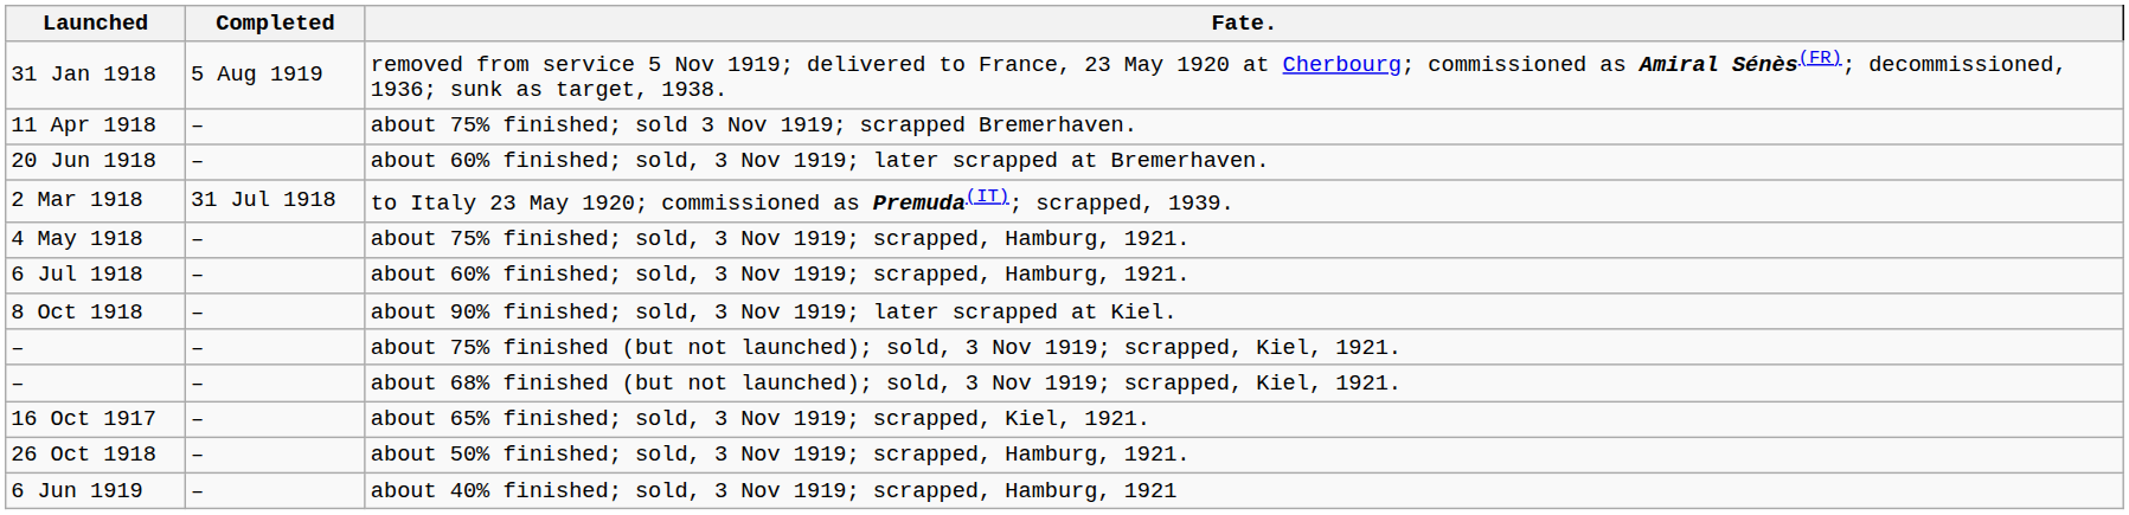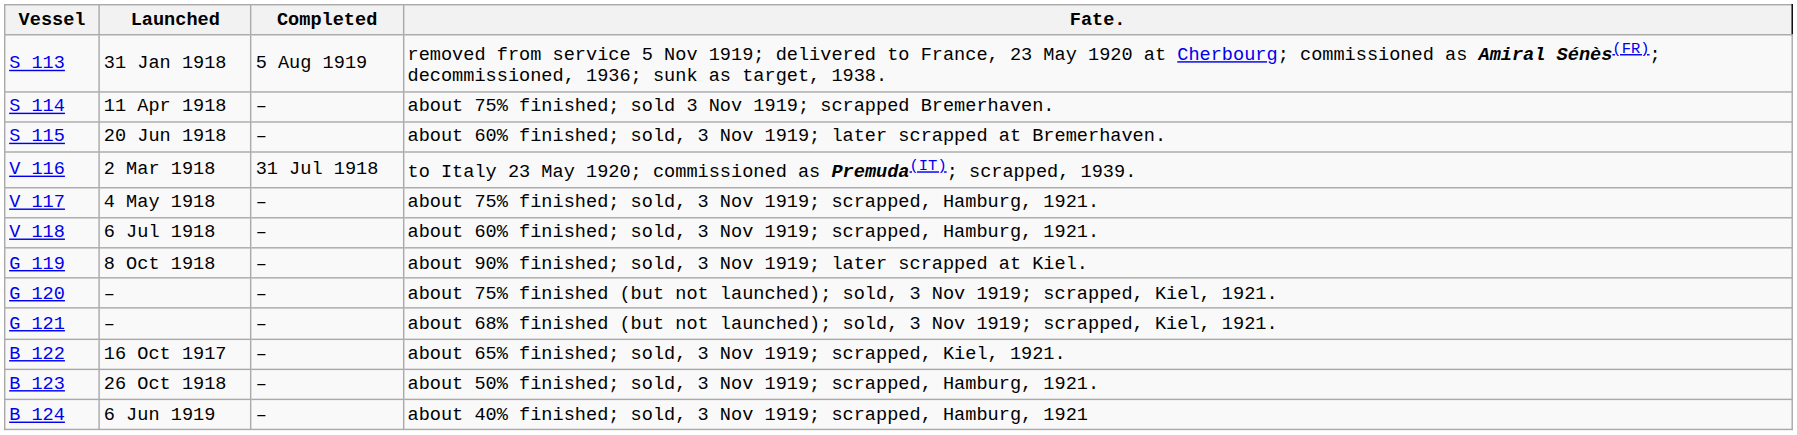 <table class="wikitable">
 <tr>
+<th width="60px">Vessel</th>
 <th width="100px">Launched</th>
 <th width="100px">Completed</th>
 <th style="border-right:1px solid black;">Fate.</th>
 </tr>
 <tr>
+<td><a href='#'>S 113</a></td>
 <td>31 Jan 1918</td>
 <td>5 Aug 1919</td>
 <td>removed from service 5 Nov 1919; delivered to France, 23 May 1920 at <a href='#'>Cherbourg</a>; commissioned as  <strong><em>Amiral Sénès</em></strong><sup><a href='#'>(FR)</a></sup>; decommissioned, 1936; sunk as target, 1938.</td>
 </tr>
 <tr>
+<td><a href='#'>S 114</a></td>
 <td>11 Apr 1918</td>
 <td>–</td>
 <td>about 75% finished; sold 3 Nov 1919; scrapped Bremerhaven.</td>
 </tr>
 <tr>
+<td><a href='#'>S 115</a></td>
 <td>20 Jun 1918</td>
 <td>–</td>
 <td>about 60% finished; sold, 3 Nov 1919; later scrapped at Bremerhaven.</td>
 </tr>
 <tr>
+<td><a href='#'>V 116</a></td>
 <td>2 Mar 1918</td>
 <td>31 Jul 1918</td>
 <td>to Italy 23 May 1920; commissioned as <strong><em>Premuda</em></strong><sup><a href='#'>(IT)</a></sup>; scrapped, 1939.</td>
 </tr>
 <tr>
+<td><a href='#'>V 117</a></td>
 <td>4 May 1918</td>
 <td>–</td>
 <td>about 75% finished; sold, 3 Nov 1919; scrapped, Hamburg, 1921.</td>
 </tr>
 <tr>
+<td><a href='#'>V 118</a></td>
 <td>6 Jul 1918</td>
 <td>–</td>
 <td>about 60% finished; sold, 3 Nov 1919; scrapped, Hamburg, 1921.</td>
 </tr>
 <tr>
+<td><a href='#'>G 119</a></td>
 <td>8 Oct 1918</td>
 <td>–</td>
 <td>about 90% finished; sold, 3 Nov 1919; later scrapped at Kiel.</td>
 </tr>
 <tr>
+<td><a href='#'>G 120</a></td>
 <td>–</td>
 <td>–</td>
 <td>about 75% finished (but not launched); sold, 3 Nov 1919; scrapped, Kiel, 1921.</td>
 </tr>
 <tr>
+<td><a href='#'>G 121</a></td>
 <td>–</td>
 <td>–</td>
 <td>about 68% finished (but not launched); sold, 3 Nov 1919; scrapped, Kiel, 1921.</td>
 </tr>
 <tr>
+<td><a href='#'>B 122</a></td>
 <td>16 Oct 1917</td>
 <td>–</td>
 <td>about 65% finished; sold, 3 Nov 1919; scrapped, Kiel, 1921.</td>
 </tr>
 <tr>
+<td><a href='#'>B 123</a></td>
 <td>26 Oct 1918</td>
 <td>–</td>
 <td>about 50% finished; sold, 3 Nov 1919; scrapped, Hamburg, 1921.</td>
 </tr>
 <tr>
+<td><a href='#'>B 124</a></td>
 <td>6 Jun 1919</td>
 <td>–</td>
 <td>about 40% finished; sold, 3 Nov 1919; scrapped, Hamburg, 1921</td>
 </tr>
 </table>
